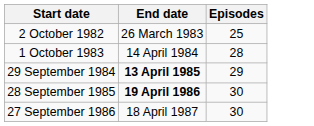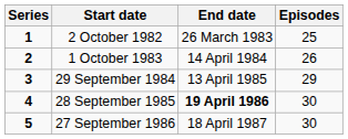 <table class="wikitable" style="text-align:center;">
 <tr>
+<th>Series</th>
 <th>Start date</th>
 <th>End date</th>
 <th>Episodes</th>
 </tr>
 <tr>
+<td><strong>1</strong></td>
 <td>2 October 1982</td>
 <td>26 March 1983</td>
 <td>25</td>
 </tr>
 <tr>
+<td><strong>2</strong></td>
 <td>1 October 1983</td>
 <td>14 April 1984</td>
-<td>28</td>
+<td>26</td>
 </tr>
 <tr>
+<td><strong>3</strong></td>
 <td>29 September 1984</td>
-<td><strong>13 April 1985</strong></td>
+<td>13 April 1985</td>
 <td>29</td>
 </tr>
 <tr>
+<td><strong>4</strong></td>
 <td>28 September 1985</td>
 <td><strong>19 April 1986</strong></td>
 <td>30</td>
 </tr>
 <tr>
+<td><strong>5</strong></td>
 <td>27 September 1986</td>
 <td>18 April 1987</td>
 <td>30</td>
 </tr>
 </table>
